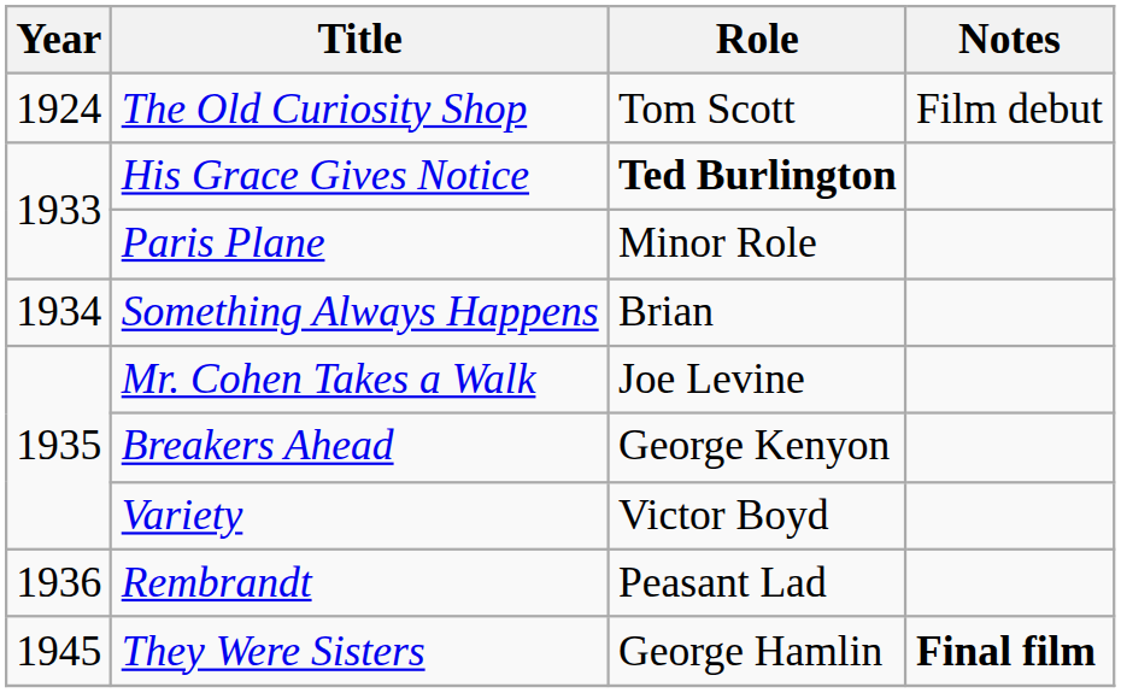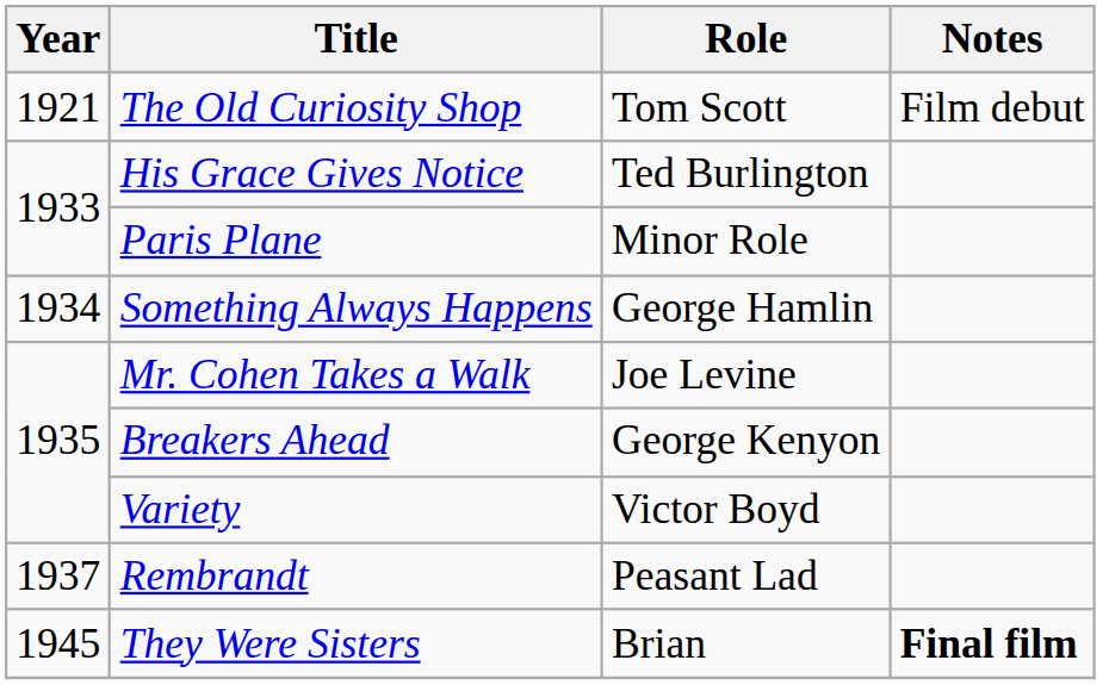 <table class="wikitable">
 <tr>
 <th>Year</th>
 <th>Title</th>
 <th>Role</th>
 <th>Notes</th>
 </tr>
 <tr>
-<td>1924</td>
+<td>1921</td>
 <td><em><a href='#'>The Old Curiosity Shop</a></em></td>
 <td>Tom Scott</td>
 <td>Film debut</td>
 </tr>
 <tr>
 <td rowspan=2>1933</td>
 <td><em><a href='#'>His Grace Gives Notice</a></em></td>
-<td><strong>Ted Burlington</strong></td>
+<td>Ted Burlington</td>
 <td></td>
 </tr>
 <tr>
 <td><em><a href='#'>Paris Plane</a></em></td>
 <td>Minor Role</td>
 <td></td>
 </tr>
 <tr>
 <td>1934</td>
 <td><em><a href='#'>Something Always Happens</a></em></td>
-<td>Brian</td>
+<td>George Hamlin</td>
 <td></td>
 </tr>
 <tr>
 <td rowspan=3>1935</td>
 <td><em><a href='#'>Mr. Cohen Takes a Walk</a></em></td>
 <td>Joe Levine</td>
 <td></td>
 </tr>
 <tr>
 <td><em><a href='#'>Breakers Ahead</a></em></td>
 <td>George Kenyon</td>
 <td></td>
 </tr>
 <tr>
 <td><em><a href='#'>Variety</a></em></td>
 <td>Victor Boyd</td>
 <td></td>
 </tr>
 <tr>
-<td>1936</td>
+<td>1937</td>
 <td><em><a href='#'>Rembrandt</a></em></td>
 <td>Peasant Lad</td>
 <td></td>
 </tr>
 <tr>
 <td>1945</td>
 <td><em><a href='#'>They Were Sisters</a></em></td>
-<td>George Hamlin</td>
+<td>Brian</td>
 <td><strong>Final film</strong></td>
 </tr>
 <tr>
 </tr>
 </table>
